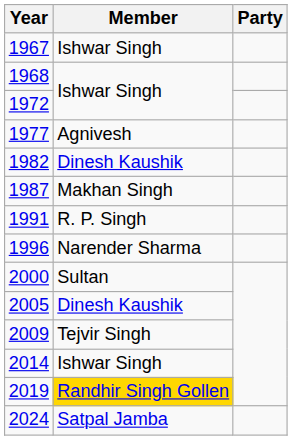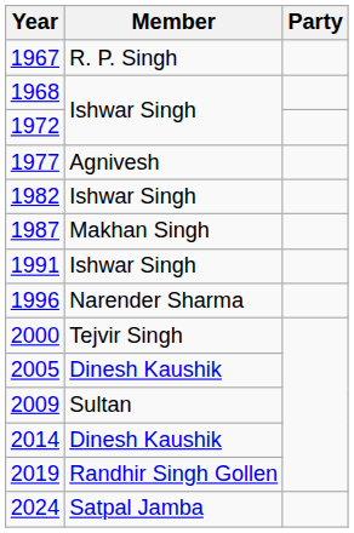 <table class="wikitable">
 <tr>
 <th>Year</th>
 <th>Member</th>
 <th colspan=2>Party</th>
 </tr>
 <tr>
 <td><a href='#'>1967</a></td>
-<td>Ishwar Singh</td>
+<td>R. P. Singh</td>
 <td></td>
 </tr>
 <tr>
 <td><a href='#'>1968</a></td>
 <td rowspan=2>Ishwar Singh</td>
 <td></td>
 </tr>
 <tr>
 <td><a href='#'>1972</a></td>
 <td></td>
 </tr>
 <tr>
 <td><a href='#'>1977</a></td>
 <td>Agnivesh</td>
 <td></td>
 </tr>
 <tr>
 <td><a href='#'>1982</a></td>
-<td><a href='#'>Dinesh Kaushik</a></td>
+<td>Ishwar Singh</td>
 <td></td>
 </tr>
 <tr>
 <td><a href='#'>1987</a></td>
 <td>Makhan Singh</td>
 <td></td>
 </tr>
 <tr>
 <td><a href='#'>1991</a></td>
-<td>R. P. Singh</td>
+<td>Ishwar Singh</td>
 <td></td>
 </tr>
 <tr>
 <td><a href='#'>1996</a></td>
 <td>Narender Sharma</td>
 <td></td>
 </tr>
 <tr>
 <td><a href='#'>2000</a></td>
-<td>Sultan</td>
+<td>Tejvir Singh</td>
 </tr>
 <tr>
 <td><a href='#'>2005</a></td>
 <td><a href='#'>Dinesh Kaushik</a></td>
 </tr>
 <tr>
 <td><a href='#'>2009</a></td>
-<td>Tejvir Singh</td>
+<td>Sultan</td>
 </tr>
 <tr>
 <td><a href='#'>2014</a></td>
-<td>Ishwar Singh</td>
+<td><a href='#'>Dinesh Kaushik</a></td>
 </tr>
 <tr>
 <td><a href='#'>2019</a></td>
-<td style="background: gold;"><a href='#'>Randhir Singh Gollen</a></td>
+<td><a href='#'>Randhir Singh Gollen</a></td>
 </tr>
 <tr>
 <td><a href='#'>2024</a></td>
 <td><a href='#'>Satpal Jamba</a></td>
 <td></td>
 </tr>
 </table>
